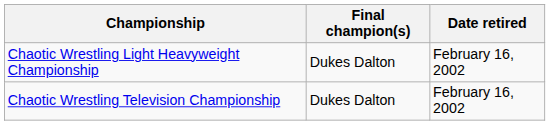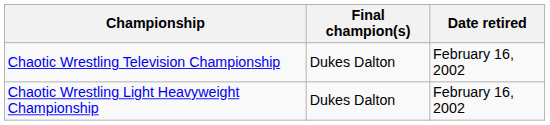 <table class="wikitable">
 <tr>
 <th>Championship</th>
 <th>Final champion(s)</th>
 <th>Date retired</th>
 </tr>
 <tr>
+<td><a href='#'>Chaotic Wrestling Television Championship</a></td>
+<td>Dukes Dalton</td>
+<td>February 16, 2002</td>
+</tr>
+<tr>
 <td><a href='#'>Chaotic Wrestling Light Heavyweight Championship</a></td>
 <td>Dukes Dalton</td>
 <td>February 16, 2002</td>
 </tr>
-<tr>
-<td><a href='#'>Chaotic Wrestling Television Championship</a></td>
-<td>Dukes Dalton</td>
-<td>February 16, 2002</td>
-</tr>
 </table>
